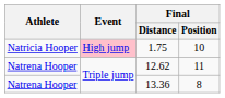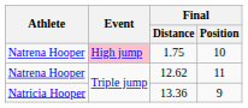 <table class=wikitable style="font-size:90%">
 <tr>
 <th rowspan=2>Athlete</th>
 <th rowspan=2>Event</th>
 <th colspan=2>Final</th>
 </tr>
 <tr style="font-size:95%">
 <th>Distance</th>
 <th>Position</th>
 </tr>
 <tr align=center>
-<td align=left><a href='#'>Natricia Hooper</a></td>
+<td align=left><a href='#'>Natrena Hooper</a></td>
 <td align=left style="background: pink;"><a href='#'>High jump</a></td>
 <td>1.75</td>
 <td>10</td>
 </tr>
 <tr align=center>
 <td align=left><a href='#'>Natrena Hooper</a></td>
 <td align=left rowspan=2><a href='#'>Triple jump</a></td>
 <td>12.62</td>
 <td>11</td>
 </tr>
 <tr align=center>
-<td align=left><a href='#'>Natrena Hooper</a></td>
+<td align=left><a href='#'>Natricia Hooper</a></td>
 <td>13.36</td>
-<td>8</td>
+<td>9</td>
 </tr>
 </table>
